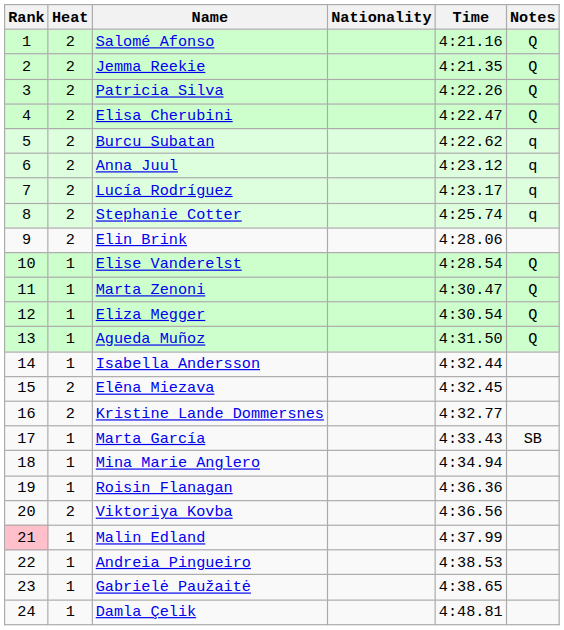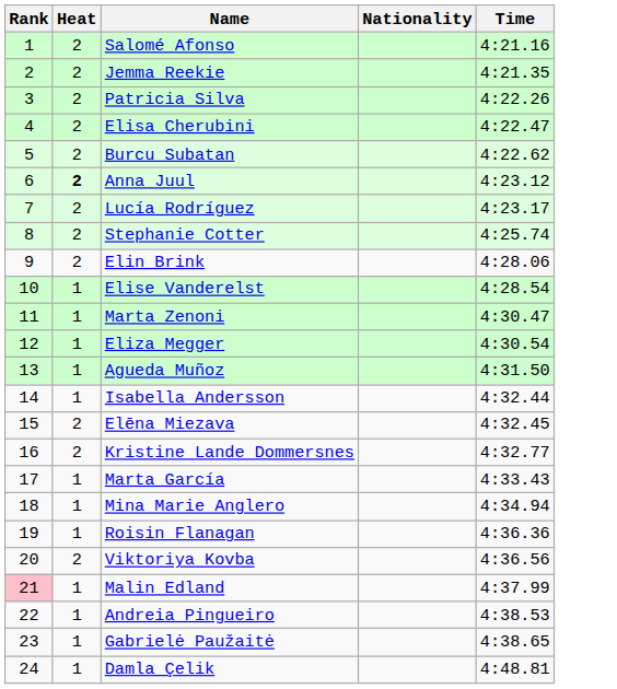 <table class="wikitable sortable" style="text-align:center">
 <tr>
 <th>Rank</th>
 <th>Heat</th>
 <th>Name</th>
 <th>Nationality</th>
 <th>Time</th>
-<th>Notes</th>
 </tr>
 <tr bgcolor=ccffcc>
 <td>1</td>
 <td>2</td>
 <td align=left><a href='#'>Salomé Afonso</a></td>
 <td align=left></td>
 <td>4:21.16</td>
-<td>Q</td>
 </tr>
 <tr bgcolor=ccffcc>
 <td>2</td>
 <td>2</td>
 <td align=left><a href='#'>Jemma Reekie</a></td>
 <td align=left></td>
 <td>4:21.35</td>
-<td>Q</td>
 </tr>
 <tr bgcolor=ccffcc>
 <td>3</td>
 <td>2</td>
 <td align=left><a href='#'>Patricia Silva</a></td>
 <td align=left></td>
 <td>4:22.26</td>
-<td>Q</td>
 </tr>
 <tr bgcolor=ccffcc>
 <td>4</td>
 <td>2</td>
 <td align=left><a href='#'>Elisa Cherubini</a></td>
 <td align=left></td>
 <td>4:22.47</td>
-<td>Q</td>
 </tr>
 <tr bgcolor=ddffdd>
 <td>5</td>
 <td>2</td>
 <td align=left><a href='#'>Burcu Subatan</a></td>
 <td align=left></td>
 <td>4:22.62</td>
-<td>q</td>
 </tr>
 <tr bgcolor=ddffdd>
 <td>6</td>
-<td>2</td>
+<td><strong>2</strong></td>
 <td align=left><a href='#'>Anna Juul</a></td>
 <td align=left></td>
 <td>4:23.12</td>
-<td>q</td>
 </tr>
 <tr bgcolor=ddffdd>
 <td>7</td>
 <td>2</td>
 <td align=left><a href='#'>Lucía Rodríguez</a></td>
 <td align=left></td>
 <td>4:23.17</td>
-<td>q</td>
 </tr>
 <tr bgcolor=ddffdd>
 <td>8</td>
 <td>2</td>
 <td align=left><a href='#'>Stephanie Cotter</a></td>
 <td align=left></td>
 <td>4:25.74</td>
-<td>q</td>
 </tr>
 <tr>
 <td>9</td>
 <td>2</td>
 <td align=left><a href='#'>Elin Brink</a></td>
 <td align=left></td>
 <td>4:28.06</td>
-<td></td>
 </tr>
 <tr bgcolor=ccffcc>
 <td>10</td>
 <td>1</td>
 <td align=left><a href='#'>Elise Vanderelst</a></td>
 <td align=left></td>
 <td>4:28.54</td>
-<td>Q</td>
 </tr>
 <tr bgcolor=ccffcc>
 <td>11</td>
 <td>1</td>
 <td align=left><a href='#'>Marta Zenoni</a></td>
 <td align=left></td>
 <td>4:30.47</td>
-<td>Q</td>
 </tr>
 <tr bgcolor=ccffcc>
 <td>12</td>
 <td>1</td>
 <td align=left><a href='#'>Eliza Megger</a></td>
 <td align=left></td>
 <td>4:30.54</td>
-<td>Q</td>
 </tr>
 <tr bgcolor=ccffcc>
 <td>13</td>
 <td>1</td>
 <td align=left><a href='#'>Agueda Muñoz</a></td>
 <td align=left></td>
 <td>4:31.50</td>
-<td>Q</td>
 </tr>
 <tr>
 <td>14</td>
 <td>1</td>
 <td align=left><a href='#'>Isabella Andersson</a></td>
 <td align=left></td>
 <td>4:32.44</td>
-<td></td>
 </tr>
 <tr>
 <td>15</td>
 <td>2</td>
 <td align=left><a href='#'>Elēna Miezava</a></td>
 <td align=left></td>
 <td>4:32.45</td>
-<td></td>
 </tr>
 <tr>
 <td>16</td>
 <td>2</td>
 <td align=left><a href='#'>Kristine Lande Dommersnes</a></td>
 <td align=left></td>
 <td>4:32.77</td>
-<td></td>
 </tr>
 <tr>
 <td>17</td>
 <td>1</td>
 <td align=left><a href='#'>Marta García</a></td>
 <td align=left></td>
 <td>4:33.43</td>
-<td>SB</td>
 </tr>
 <tr>
 <td>18</td>
 <td>1</td>
 <td align=left><a href='#'>Mina Marie Anglero</a></td>
 <td align=left></td>
 <td>4:34.94</td>
-<td></td>
 </tr>
 <tr>
 <td>19</td>
 <td>1</td>
 <td align=left><a href='#'>Roisin Flanagan</a></td>
 <td align=left></td>
 <td>4:36.36</td>
-<td></td>
 </tr>
 <tr>
 <td>20</td>
 <td>2</td>
 <td align=left><a href='#'>Viktoriya Kovba</a></td>
 <td align=left></td>
 <td>4:36.56</td>
-<td></td>
 </tr>
 <tr>
 <td style="background: pink;">21</td>
 <td>1</td>
 <td align=left><a href='#'>Malin Edland</a></td>
 <td align=left></td>
 <td>4:37.99</td>
-<td></td>
 </tr>
 <tr>
 <td>22</td>
 <td>1</td>
 <td align=left><a href='#'>Andreia Pingueiro</a></td>
 <td align=left></td>
 <td>4:38.53</td>
-<td></td>
 </tr>
 <tr>
 <td>23</td>
 <td>1</td>
 <td align=left><a href='#'>Gabrielė Paužaitė</a></td>
 <td align=left></td>
 <td>4:38.65</td>
-<td></td>
 </tr>
 <tr>
 <td>24</td>
 <td>1</td>
 <td align=left><a href='#'>Damla Çelik</a></td>
 <td align=left></td>
 <td>4:48.81</td>
-<td></td>
 </tr>
 </table>
